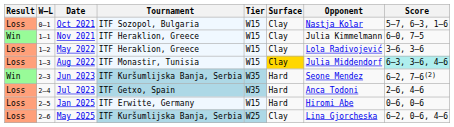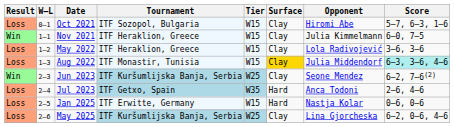 <table class="sortable wikitable">
 <tr>
 <th>Result</th>
 <th class="unsortable">W–L</th>
 <th>Date</th>
 <th>Tournament</th>
 <th>Tier</th>
 <th>Surface</th>
 <th>Opponent</th>
 <th class="unsortable">Score</th>
 </tr>
 <tr>
 <td style="background:#ffa07a;">Loss</td>
 <td><small>0–1</small></td>
 <td><a href='#'>Oct 2021</a></td>
 <td style="background:#f0f8ff;">ITF Sozopol, Bulgaria</td>
 <td style="background:#f0f8ff;">W15</td>
 <td>Clay</td>
-<td> <a href='#'>Nastja Kolar</a></td>
+<td> <a href='#'>Hiromi Abe</a></td>
 <td>5–7, 6–3, 1–6</td>
 </tr>
 <tr>
 <td style="background:#98fb98;">Win</td>
 <td><small>1–1</small></td>
 <td><a href='#'>Nov 2021</a></td>
 <td style="background:#f0f8ff;">ITF Heraklion, Greece</td>
 <td style="background:#f0f8ff;">W15</td>
 <td>Clay</td>
 <td> Julia Kimmelmann</td>
 <td>6–0, 7–5</td>
 </tr>
 <tr>
 <td style="background:#ffa07a;">Loss</td>
 <td><small>1–2</small></td>
 <td><a href='#'>May 2022</a></td>
 <td style="background:#f0f8ff;">ITF Heraklion, Greece</td>
 <td style="background:#f0f8ff;">W15</td>
 <td>Clay</td>
 <td> <a href='#'>Lola Radivojević</a></td>
 <td>3–6, 3–6</td>
 </tr>
 <tr>
 <td style="background:#ffa07a;">Loss</td>
 <td><small>1–3</small></td>
 <td><a href='#'>Aug 2022</a></td>
 <td style="background:#f0f8ff;">ITF Monastir, Tunisia</td>
 <td style="background:#f0f8ff;">W15</td>
 <td style="background: gold;">Clay</td>
 <td> <a href='#'>Julia Middendorf</a></td>
 <td style="background: paleturquoise;">6–3, 3–6, 4–6</td>
 </tr>
 <tr>
 <td style="background:#98fb98;">Win</td>
 <td><small>2–3</small></td>
 <td><a href='#'>Jun 2023</a></td>
 <td style="background:lightblue;">ITF Kuršumlijska Banja, Serbia</td>
-<td style="background:lightblue;">W35</td>
-<td>Hard</td>
+<td style="background:lightblue;">W25</td>
+<td>Clay</td>
 <td> <a href='#'>Seone Mendez</a></td>
 <td>6–2, 7–6<sup>(2)</sup></td>
 </tr>
 <tr>
 <td style="background:#ffa07a;">Loss</td>
 <td><small>2–4</small></td>
 <td><a href='#'>Jul 2023</a></td>
 <td style="background:lightblue;">ITF Getxo, Spain</td>
 <td style="background:lightblue;">W35</td>
 <td>Hard</td>
 <td> <a href='#'>Anca Todoni</a></td>
 <td>2–6, 4–6</td>
 </tr>
 <tr>
 <td style="background:#ffa07a;">Loss</td>
 <td><small>2–5</small></td>
 <td><a href='#'>Jan 2025</a></td>
 <td style="background:#f0f8ff;">ITF Erwitte, Germany</td>
 <td style="background:#f0f8ff;">W15</td>
 <td>Hard</td>
-<td> <a href='#'>Hiromi Abe</a></td>
+<td> <a href='#'>Nastja Kolar</a></td>
 <td>0–6, 0–6</td>
 </tr>
 <tr>
 <td style="background:#ffa07a;">Loss</td>
 <td><small>2–6</small></td>
 <td><a href='#'>May 2025</a></td>
 <td style="background:lightblue;">ITF Kuršumlijska Banja, Serbia</td>
 <td style="background:lightblue;">W25</td>
 <td>Clay</td>
 <td> <a href='#'>Lina Gjorcheska</a></td>
 <td>6–2, 0–6, 4–6</td>
 </tr>
 </table>
